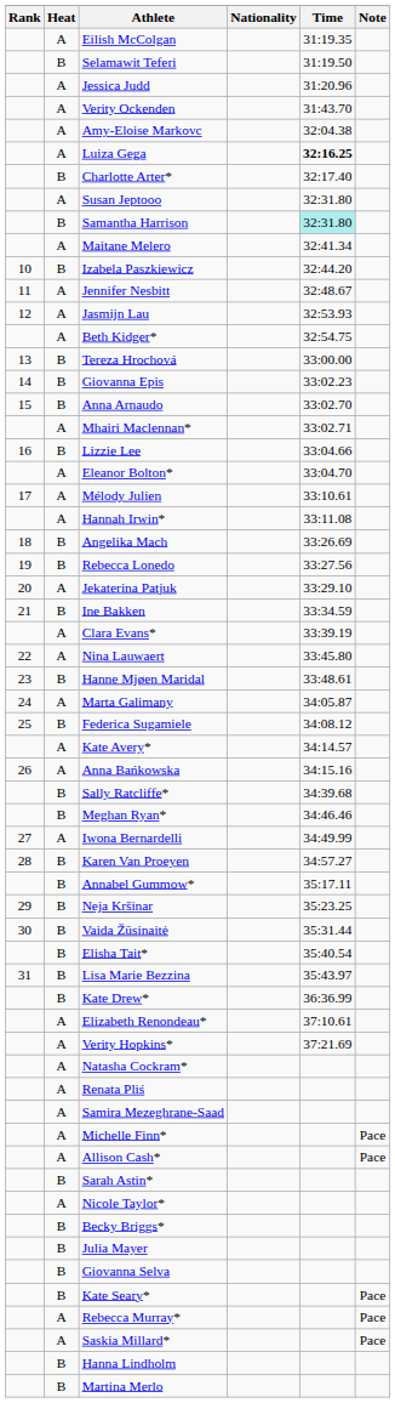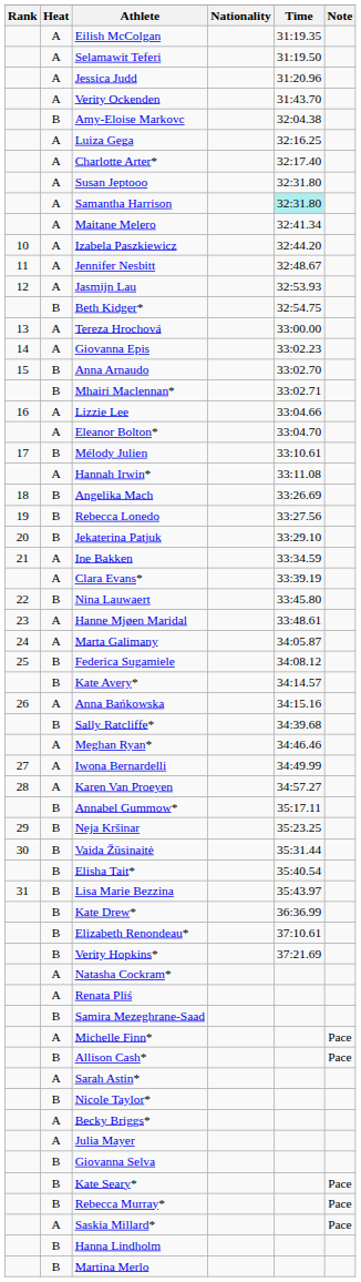 <table class="wikitable sortable" style=" text-align:center; font-size:95%;">
 <tr>
 </tr>
 <tr>
 <th>Rank</th>
 <th>Heat</th>
 <th>Athlete</th>
 <th>Nationality</th>
 <th>Time</th>
 <th>Note</th>
 </tr>
 <tr>
 <td></td>
 <td>A</td>
 <td align=left><a href='#'>Eilish McColgan</a></td>
 <td align=left></td>
 <td>31:19.35</td>
 <td></td>
 </tr>
 <tr>
 <td></td>
-<td>B</td>
+<td>A</td>
 <td align=left><a href='#'>Selamawit Teferi</a></td>
 <td align=left></td>
 <td>31:19.50</td>
 <td></td>
 </tr>
 <tr>
 <td></td>
 <td>A</td>
 <td align=left><a href='#'>Jessica Judd</a></td>
 <td align=left></td>
 <td>31:20.96</td>
 <td></td>
 </tr>
 <tr>
 <td></td>
 <td>A</td>
 <td align=left><a href='#'>Verity Ockenden</a></td>
 <td align=left></td>
 <td>31:43.70</td>
 <td></td>
 </tr>
 <tr>
 <td></td>
-<td>A</td>
+<td>B</td>
 <td align=left><a href='#'>Amy-Eloise Markovc</a></td>
 <td align=left></td>
 <td>32:04.38</td>
 <td></td>
 </tr>
 <tr>
 <td></td>
 <td>A</td>
 <td align=left><a href='#'>Luiza Gega</a></td>
 <td align=left></td>
-<td><strong>32:16.25</strong></td>
+<td>32:16.25</td>
 <td></td>
 </tr>
 <tr>
 <td></td>
-<td>B</td>
+<td>A</td>
 <td align=left><a href='#'>Charlotte Arter</a>*</td>
 <td align=left></td>
 <td>32:17.40</td>
 <td></td>
 </tr>
 <tr>
 <td></td>
 <td>A</td>
 <td align=left><a href='#'>Susan Jeptooo</a></td>
 <td align=left></td>
 <td>32:31.80</td>
 <td></td>
 </tr>
 <tr>
 <td></td>
-<td>B</td>
+<td>A</td>
 <td align=left><a href='#'>Samantha Harrison</a></td>
 <td align=left></td>
 <td style="background: paleturquoise;">32:31.80</td>
 <td></td>
 </tr>
 <tr>
 <td></td>
 <td>A</td>
 <td align=left><a href='#'>Maitane Melero</a></td>
 <td align=left></td>
 <td>32:41.34</td>
 <td></td>
 </tr>
 <tr>
 <td>10</td>
-<td>B</td>
+<td>A</td>
 <td align=left><a href='#'>Izabela Paszkiewicz</a></td>
 <td align=left></td>
 <td>32:44.20</td>
 <td></td>
 </tr>
 <tr>
 <td>11</td>
 <td>A</td>
 <td align=left><a href='#'>Jennifer Nesbitt</a></td>
 <td align=left></td>
 <td>32:48.67</td>
 <td></td>
 </tr>
 <tr>
 <td>12</td>
 <td>A</td>
 <td align=left><a href='#'>Jasmijn Lau</a></td>
 <td align=left></td>
 <td>32:53.93</td>
 <td></td>
 </tr>
 <tr>
 <td></td>
-<td>A</td>
+<td>B</td>
 <td align=left><a href='#'>Beth Kidger</a>*</td>
 <td align=left></td>
 <td>32:54.75</td>
 <td></td>
 </tr>
 <tr>
 <td>13</td>
-<td>B</td>
+<td>A</td>
 <td align=left><a href='#'>Tereza Hrochová</a></td>
 <td align=left></td>
 <td>33:00.00</td>
 <td></td>
 </tr>
 <tr>
 <td>14</td>
-<td>B</td>
+<td>A</td>
 <td align=left><a href='#'>Giovanna Epis</a></td>
 <td align=left></td>
 <td>33:02.23</td>
 <td></td>
 </tr>
 <tr>
 <td>15</td>
 <td>B</td>
 <td align=left><a href='#'>Anna Arnaudo</a></td>
 <td align=left></td>
 <td>33:02.70</td>
 <td></td>
 </tr>
 <tr>
 <td></td>
-<td>A</td>
+<td>B</td>
 <td align=left><a href='#'>Mhairi Maclennan</a>*</td>
 <td align=left></td>
 <td>33:02.71</td>
 <td></td>
 </tr>
 <tr>
 <td>16</td>
-<td>B</td>
+<td>A</td>
 <td align=left><a href='#'>Lizzie Lee</a></td>
 <td align=left></td>
 <td>33:04.66</td>
 <td></td>
 </tr>
 <tr>
 <td></td>
 <td>A</td>
 <td align=left><a href='#'>Eleanor Bolton</a>*</td>
 <td align=left></td>
 <td>33:04.70</td>
 <td></td>
 </tr>
 <tr>
 <td>17</td>
-<td>A</td>
+<td>B</td>
 <td align=left><a href='#'>Mélody Julien</a></td>
 <td align=left></td>
 <td>33:10.61</td>
 <td></td>
 </tr>
 <tr>
 <td></td>
 <td>A</td>
 <td align=left><a href='#'>Hannah Irwin</a>*</td>
 <td align=left></td>
 <td>33:11.08</td>
 <td></td>
 </tr>
 <tr>
 <td>18</td>
 <td>B</td>
 <td align=left><a href='#'>Angelika Mach</a></td>
 <td align=left></td>
 <td>33:26.69</td>
 <td></td>
 </tr>
 <tr>
 <td>19</td>
 <td>B</td>
 <td align=left><a href='#'>Rebecca Lonedo</a></td>
 <td align=left></td>
 <td>33:27.56</td>
 <td></td>
 </tr>
 <tr>
 <td>20</td>
-<td>A</td>
+<td>B</td>
 <td align=left><a href='#'>Jekaterina Patjuk</a></td>
 <td align=left></td>
 <td>33:29.10</td>
 <td></td>
 </tr>
 <tr>
 <td>21</td>
-<td>B</td>
+<td>A</td>
 <td align=left><a href='#'>Ine Bakken</a></td>
 <td align=left></td>
 <td>33:34.59</td>
 <td></td>
 </tr>
 <tr>
 <td></td>
 <td>A</td>
 <td align=left><a href='#'>Clara Evans</a>*</td>
 <td align=left></td>
 <td>33:39.19</td>
 <td></td>
 </tr>
 <tr>
 <td>22</td>
-<td>A</td>
+<td>B</td>
 <td align=left><a href='#'>Nina Lauwaert</a></td>
 <td align=left></td>
 <td>33:45.80</td>
 <td></td>
 </tr>
 <tr>
 <td>23</td>
-<td>B</td>
+<td>A</td>
 <td align=left><a href='#'>Hanne Mjøen Maridal</a></td>
 <td align=left></td>
 <td>33:48.61</td>
 <td></td>
 </tr>
 <tr>
 <td>24</td>
 <td>A</td>
 <td align=left><a href='#'>Marta Galimany</a></td>
 <td align=left></td>
 <td>34:05.87</td>
 <td></td>
 </tr>
 <tr>
 <td>25</td>
 <td>B</td>
 <td align=left><a href='#'>Federica Sugamiele</a></td>
 <td align=left></td>
 <td>34:08.12</td>
 <td></td>
 </tr>
 <tr>
 <td></td>
-<td>A</td>
+<td>B</td>
 <td align=left><a href='#'>Kate Avery</a>*</td>
 <td align=left></td>
 <td>34:14.57</td>
 <td></td>
 </tr>
 <tr>
 <td>26</td>
 <td>A</td>
 <td align=left><a href='#'>Anna Bańkowska</a></td>
 <td align=left></td>
 <td>34:15.16</td>
 <td></td>
 </tr>
 <tr>
 <td></td>
 <td>B</td>
 <td align=left><a href='#'>Sally Ratcliffe</a>*</td>
 <td align=left></td>
 <td>34:39.68</td>
 <td></td>
 </tr>
 <tr>
 <td></td>
-<td>B</td>
+<td>A</td>
 <td align=left><a href='#'>Meghan Ryan</a>*</td>
 <td align=left></td>
 <td>34:46.46</td>
 <td></td>
 </tr>
 <tr>
 <td>27</td>
 <td>A</td>
 <td align=left><a href='#'>Iwona Bernardelli</a></td>
 <td align=left></td>
 <td>34:49.99</td>
 <td></td>
 </tr>
 <tr>
 <td>28</td>
-<td>B</td>
+<td>A</td>
 <td align=left><a href='#'>Karen Van Proeyen</a></td>
 <td align=left></td>
 <td>34:57.27</td>
 <td></td>
 </tr>
 <tr>
 <td></td>
 <td>B</td>
 <td align=left><a href='#'>Annabel Gummow</a>*</td>
 <td align=left></td>
 <td>35:17.11</td>
 <td></td>
 </tr>
 <tr>
 <td>29</td>
 <td>B</td>
 <td align=left><a href='#'>Neja Kršinar</a></td>
 <td align=left></td>
 <td>35:23.25</td>
 <td></td>
 </tr>
 <tr>
 <td>30</td>
 <td>B</td>
 <td align=left><a href='#'>Vaida Žūsinaitė</a></td>
 <td align=left></td>
 <td>35:31.44</td>
 <td></td>
 </tr>
 <tr>
 <td></td>
 <td>B</td>
 <td align=left><a href='#'>Elisha Tait</a>*</td>
 <td align=left></td>
 <td>35:40.54</td>
 <td></td>
 </tr>
 <tr>
 <td>31</td>
 <td>B</td>
 <td align=left><a href='#'>Lisa Marie Bezzina</a></td>
 <td align=left></td>
 <td>35:43.97</td>
 <td></td>
 </tr>
 <tr>
 <td></td>
 <td>B</td>
 <td align=left><a href='#'>Kate Drew</a>*</td>
 <td align=left></td>
 <td>36:36.99</td>
 <td></td>
 </tr>
 <tr>
 <td></td>
-<td>A</td>
+<td>B</td>
 <td align=left><a href='#'>Elizabeth Renondeau</a>*</td>
 <td align=left></td>
 <td>37:10.61</td>
 <td></td>
 </tr>
 <tr>
 <td></td>
-<td>A</td>
+<td>B</td>
 <td align=left><a href='#'>Verity Hopkins</a>*</td>
 <td align=left></td>
 <td>37:21.69</td>
 <td></td>
 </tr>
 <tr>
 <td></td>
 <td>A</td>
 <td align=left><a href='#'>Natasha Cockram</a>*</td>
 <td align=left></td>
 <td></td>
 <td></td>
 </tr>
 <tr>
 <td></td>
 <td>A</td>
 <td align=left><a href='#'>Renata Pliś</a></td>
 <td align=left></td>
 <td></td>
 <td></td>
 </tr>
 <tr>
 <td></td>
-<td>A</td>
+<td>B</td>
 <td align=left><a href='#'>Samira Mezeghrane-Saad</a></td>
 <td align=left></td>
 <td></td>
 <td></td>
 </tr>
 <tr>
 <td></td>
 <td>A</td>
 <td align=left><a href='#'>Michelle Finn</a>*</td>
 <td align=left></td>
 <td></td>
 <td>Pace</td>
 </tr>
 <tr>
 <td></td>
-<td>A</td>
+<td>B</td>
 <td align=left><a href='#'>Allison Cash</a>*</td>
 <td align=left></td>
 <td></td>
 <td>Pace</td>
 </tr>
 <tr>
 <td></td>
-<td>B</td>
+<td>A</td>
 <td align=left><a href='#'>Sarah Astin</a>*</td>
 <td align=left></td>
 <td></td>
 <td></td>
 </tr>
 <tr>
 <td></td>
-<td>A</td>
+<td>B</td>
 <td align=left><a href='#'>Nicole Taylor</a>*</td>
 <td align=left></td>
 <td></td>
 <td></td>
 </tr>
 <tr>
 <td></td>
-<td>B</td>
+<td>A</td>
 <td align=left><a href='#'>Becky Briggs</a>*</td>
 <td align=left></td>
 <td></td>
 <td></td>
 </tr>
 <tr>
 <td></td>
-<td>B</td>
+<td>A</td>
 <td align=left><a href='#'>Julia Mayer</a></td>
 <td align=left></td>
 <td></td>
 <td></td>
 </tr>
 <tr>
 <td></td>
 <td>B</td>
 <td align=left><a href='#'>Giovanna Selva</a></td>
 <td align=left></td>
 <td></td>
 <td></td>
 </tr>
 <tr>
 <td></td>
 <td>B</td>
 <td align=left><a href='#'>Kate Seary</a>*</td>
 <td align=left></td>
 <td></td>
 <td>Pace</td>
 </tr>
 <tr>
 <td></td>
-<td>A</td>
+<td>B</td>
 <td align=left><a href='#'>Rebecca Murray</a>*</td>
 <td align=left></td>
 <td></td>
 <td>Pace</td>
 </tr>
 <tr>
 <td></td>
 <td>A</td>
 <td align=left><a href='#'>Saskia Millard</a>*</td>
 <td align=left></td>
 <td></td>
 <td>Pace</td>
 </tr>
 <tr>
 <td></td>
 <td>B</td>
 <td align=left><a href='#'>Hanna Lindholm</a></td>
 <td align=left></td>
 <td></td>
 <td></td>
 </tr>
 <tr>
 <td></td>
 <td>B</td>
 <td align=left><a href='#'>Martina Merlo</a></td>
 <td align=left></td>
 <td></td>
 <td></td>
 </tr>
 </table>
